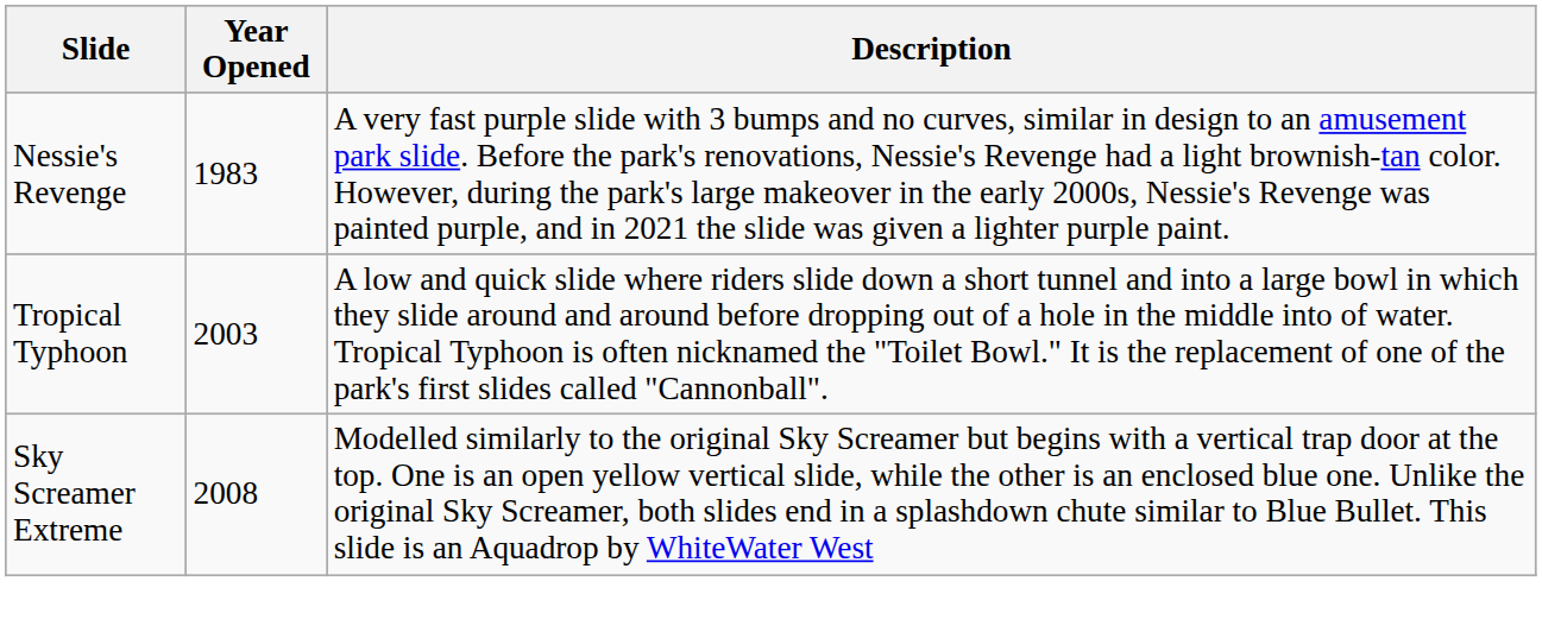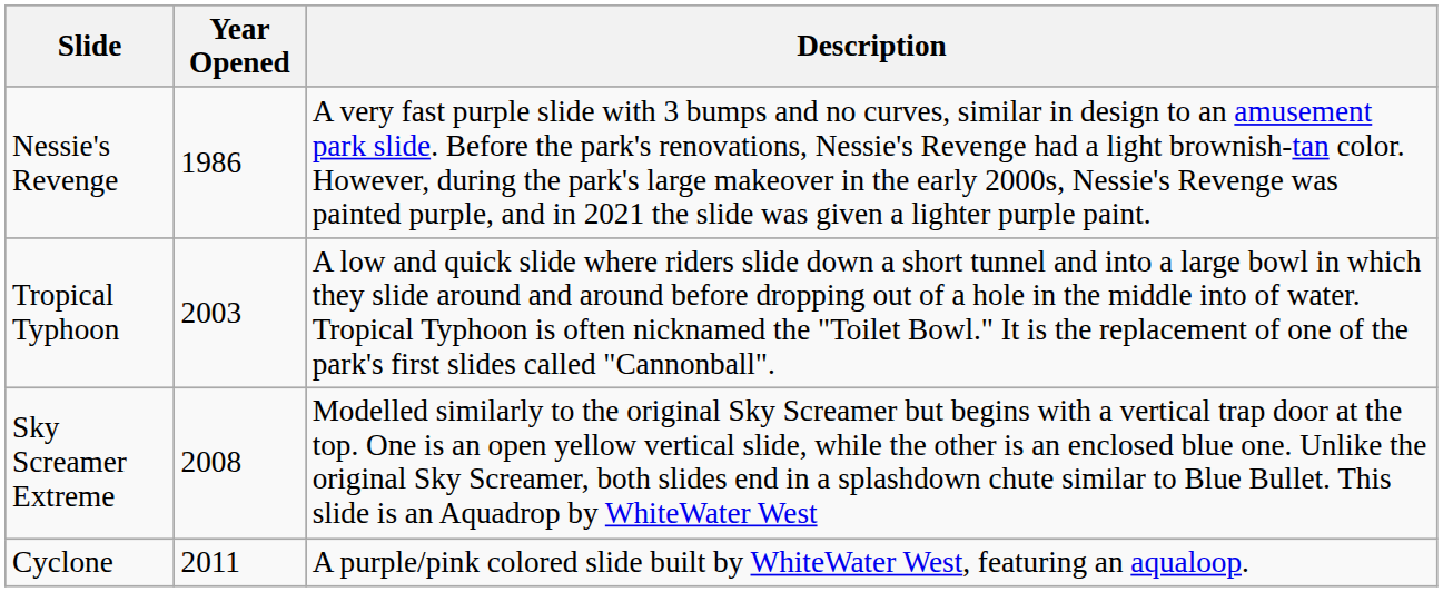 <table class="wikitable" style="width:60%;">
 <tr>
 <th>Slide</th>
 <th>Year Opened</th>
 <th>Description</th>
 </tr>
 <tr>
 <td>Nessie's Revenge</td>
-<td>1983</td>
+<td>1986</td>
 <td>A very fast purple slide with 3 bumps and no curves, similar in design to an <a href='#'>amusement park slide</a>. Before the park's renovations, Nessie's Revenge had a light brownish-<a href='#'>tan</a> color. However, during the park's large makeover in the early 2000s, Nessie's Revenge was painted purple, and in 2021 the slide was given a lighter purple paint.</td>
 </tr>
 <tr>
 <td>Tropical Typhoon</td>
 <td>2003</td>
 <td>A low and quick slide where riders slide down a short tunnel and into a large bowl in which they slide around and around before dropping out of a hole in the middle into  of water. Tropical Typhoon is often nicknamed the "Toilet Bowl." It is the replacement of one of the park's first slides called "Cannonball".</td>
 </tr>
 <tr>
 <td>Sky Screamer Extreme</td>
 <td>2008</td>
 <td>Modelled similarly to the original Sky Screamer but begins with a vertical trap door at the top. One is an open yellow vertical slide, while the other is an enclosed blue one. Unlike the original Sky Screamer, both slides end in a splashdown chute similar to Blue Bullet. This slide is an Aquadrop by <a href='#'>WhiteWater West</a></td>
 </tr>
+<tr>
+<td>Cyclone</td>
+<td>2011</td>
+<td>A purple/pink colored slide built by <a href='#'>WhiteWater West</a>, featuring an <a href='#'>aqualoop</a>.</td>
+</tr>
 </table>
